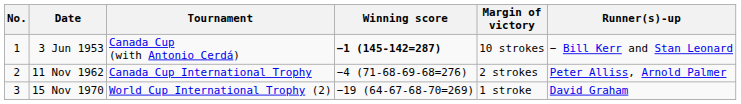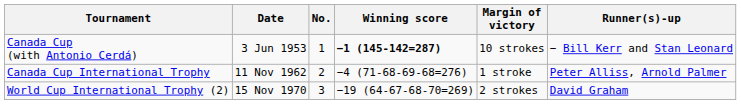 <table class="wikitable" style="font-size:95%;">
 <tr>
+<th>Tournament</th>
+<th>Date</th>
 <th>No.</th>
-<th>Date</th>
-<th>Tournament</th>
 <th>Winning score</th>
 <th>Margin of<br>victory</th>
 <th>Runner(s)-up</th>
 </tr>
 <tr>
+<td><a href='#'>Canada Cup</a><br>(with  <a href='#'>Antonio Cerdá</a>)</td>
+<td align=right>3 Jun 1953</td>
 <td align=center>1</td>
-<td align=right>3 Jun 1953</td>
-<td><a href='#'>Canada Cup</a><br>(with  <a href='#'>Antonio Cerdá</a>)</td>
 <td><strong>−1 (145-142=287)</strong></td>
 <td>10 strokes</td>
 <td> − <a href='#'>Bill Kerr</a> and <a href='#'>Stan Leonard</a></td>
 </tr>
 <tr>
+<td><a href='#'>Canada Cup International Trophy</a></td>
+<td align=right>11 Nov 1962</td>
 <td align=center>2</td>
-<td align=right>11 Nov 1962</td>
-<td><a href='#'>Canada Cup International Trophy</a></td>
 <td>−4 (71-68-69-68=276)</td>
-<td>2 strokes</td>
+<td>1 stroke</td>
 <td> <a href='#'>Peter Alliss</a>,  <a href='#'>Arnold Palmer</a></td>
 </tr>
 <tr>
+<td><a href='#'>World Cup International Trophy</a> (2)</td>
+<td align=right>15 Nov 1970</td>
 <td align=center>3</td>
-<td align=right>15 Nov 1970</td>
-<td><a href='#'>World Cup International Trophy</a> (2)</td>
 <td>−19 (64-67-68-70=269)</td>
-<td>1 stroke</td>
+<td>2 strokes</td>
 <td> <a href='#'>David Graham</a></td>
 </tr>
 </table>
